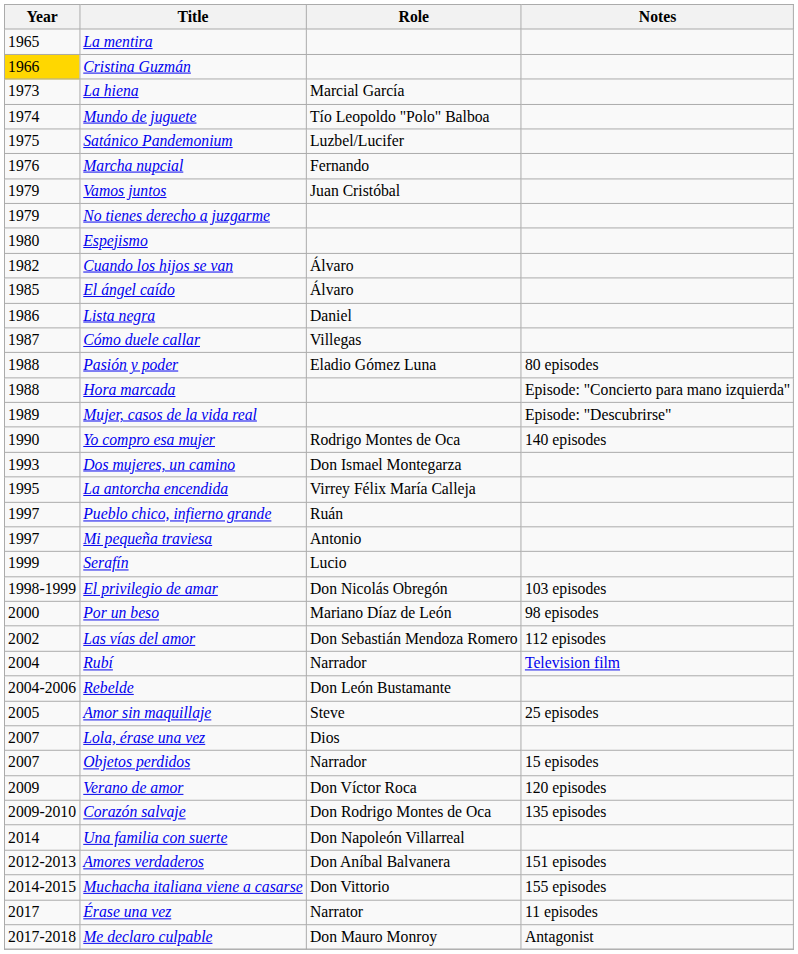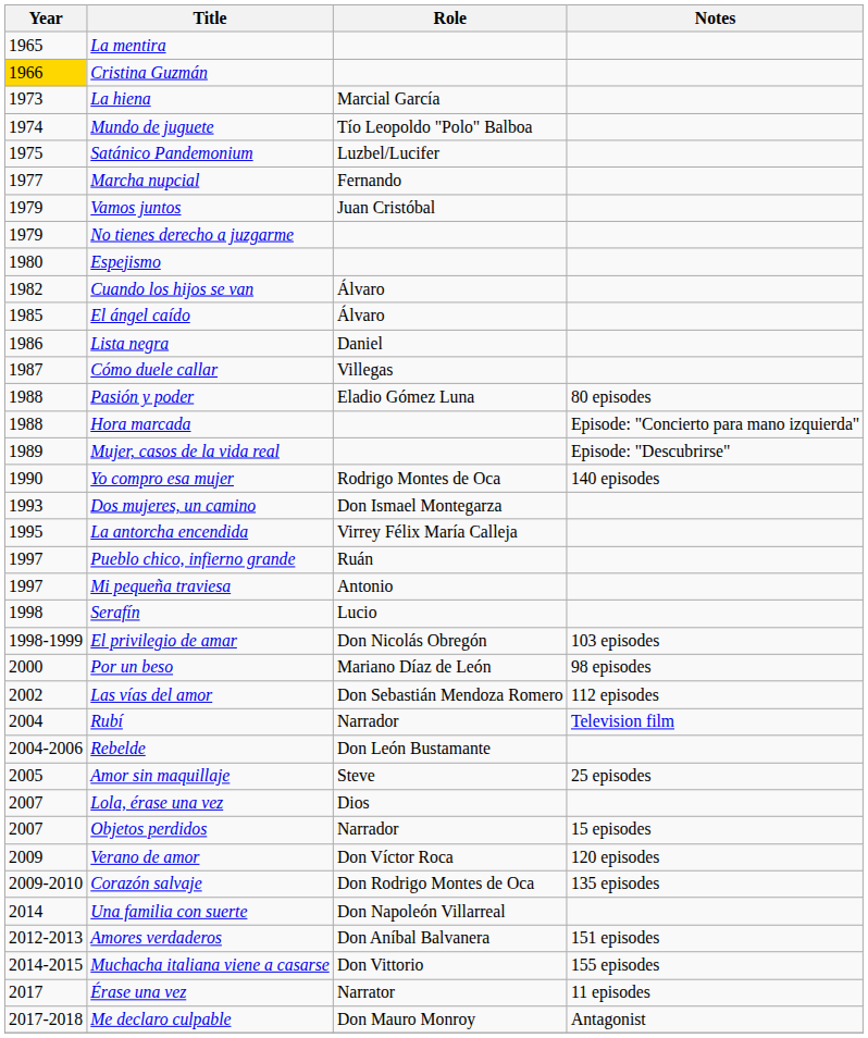 <table class="wikitable sortable">
 <tr>
 <th>Year</th>
 <th>Title</th>
 <th>Role</th>
 <th>Notes</th>
 </tr>
 <tr>
 <td>1965</td>
 <td><em><a href='#'>La mentira</a></em></td>
 <td></td>
 <td></td>
 </tr>
 <tr>
 <td style="background: gold;">1966</td>
 <td><em><a href='#'>Cristina Guzmán</a></em></td>
 <td></td>
 <td></td>
 </tr>
 <tr>
 <td>1973</td>
 <td><em><a href='#'>La hiena</a></em></td>
 <td>Marcial García</td>
 <td></td>
 </tr>
 <tr>
 <td>1974</td>
 <td><em><a href='#'>Mundo de juguete</a></em></td>
 <td>Tío Leopoldo "Polo" Balboa</td>
 <td></td>
 </tr>
 <tr>
 <td>1975</td>
 <td><em><a href='#'>Satánico Pandemonium</a></em></td>
 <td>Luzbel/Lucifer</td>
 <td></td>
 </tr>
 <tr>
-<td>1976</td>
+<td>1977</td>
 <td><em><a href='#'>Marcha nupcial</a></em></td>
 <td>Fernando</td>
 <td></td>
 </tr>
 <tr>
 <td>1979</td>
 <td><em><a href='#'>Vamos juntos</a></em></td>
 <td>Juan Cristóbal</td>
 <td></td>
 </tr>
 <tr>
 <td>1979</td>
 <td><em><a href='#'>No tienes derecho a juzgarme</a></em></td>
 <td></td>
 <td></td>
 </tr>
 <tr>
 <td>1980</td>
 <td><em><a href='#'>Espejismo</a></em></td>
 <td></td>
 <td></td>
 </tr>
 <tr>
 <td>1982</td>
 <td><em><a href='#'>Cuando los hijos se van</a></em></td>
 <td>Álvaro</td>
 <td></td>
 </tr>
 <tr>
 <td>1985</td>
 <td><em><a href='#'>El ángel caído</a></em></td>
 <td>Álvaro</td>
 <td></td>
 </tr>
 <tr>
 <td>1986</td>
 <td><em><a href='#'>Lista negra</a></em></td>
 <td>Daniel</td>
 <td></td>
 </tr>
 <tr>
 <td>1987</td>
 <td><em><a href='#'>Cómo duele callar</a></em></td>
 <td>Villegas</td>
 <td></td>
 </tr>
 <tr>
 <td>1988</td>
 <td><em><a href='#'>Pasión y poder</a></em></td>
 <td>Eladio Gómez Luna</td>
 <td>80 episodes</td>
 </tr>
 <tr>
 <td>1988</td>
 <td><em><a href='#'>Hora marcada</a></em></td>
 <td></td>
 <td>Episode: "Concierto para mano izquierda"</td>
 </tr>
 <tr>
 <td>1989</td>
 <td><em><a href='#'>Mujer, casos de la vida real</a></em></td>
 <td></td>
 <td>Episode: "Descubrirse"</td>
 </tr>
 <tr>
 <td>1990</td>
 <td><em><a href='#'>Yo compro esa mujer</a></em></td>
 <td>Rodrigo Montes de Oca</td>
 <td>140 episodes</td>
 </tr>
 <tr>
 <td>1993</td>
 <td><em><a href='#'>Dos mujeres, un camino</a></em></td>
 <td>Don Ismael Montegarza</td>
 <td></td>
 </tr>
 <tr>
 <td>1995</td>
 <td><em><a href='#'>La antorcha encendida</a></em></td>
 <td>Virrey Félix María Calleja</td>
 <td></td>
 </tr>
 <tr>
 <td>1997</td>
 <td><em><a href='#'>Pueblo chico, infierno grande</a></em></td>
 <td>Ruán</td>
 <td></td>
 </tr>
 <tr>
 <td>1997</td>
 <td><em><a href='#'>Mi pequeña traviesa </a></em></td>
 <td>Antonio</td>
 <td></td>
 </tr>
 <tr>
-<td>1999</td>
+<td>1998</td>
 <td><em><a href='#'>Serafín</a></em></td>
 <td>Lucio</td>
 <td></td>
 </tr>
 <tr>
 <td>1998-1999</td>
 <td><em><a href='#'>El privilegio de amar</a></em></td>
 <td>Don Nicolás Obregón</td>
 <td>103 episodes</td>
 </tr>
 <tr>
 <td>2000</td>
 <td><em><a href='#'>Por un beso</a></em></td>
 <td>Mariano Díaz de León</td>
 <td>98 episodes</td>
 </tr>
 <tr>
 <td>2002</td>
 <td><em><a href='#'>Las vías del amor</a></em></td>
 <td>Don Sebastián Mendoza Romero</td>
 <td>112 episodes</td>
 </tr>
 <tr>
 <td>2004</td>
 <td><em><a href='#'>Rubí</a></em></td>
 <td>Narrador</td>
 <td><a href='#'>Television film</a></td>
 </tr>
 <tr>
 <td>2004-2006</td>
 <td><em><a href='#'>Rebelde</a></em></td>
 <td>Don León Bustamante</td>
 <td></td>
 </tr>
 <tr>
 <td>2005</td>
 <td><em><a href='#'>Amor sin maquillaje</a></em></td>
 <td>Steve</td>
 <td>25 episodes</td>
 </tr>
 <tr>
 <td>2007</td>
 <td><em><a href='#'>Lola, érase una vez</a></em></td>
 <td>Dios</td>
 <td></td>
 </tr>
 <tr>
 <td>2007</td>
 <td><em><a href='#'>Objetos perdidos</a></em></td>
 <td>Narrador</td>
 <td>15 episodes</td>
 </tr>
 <tr>
 <td>2009</td>
 <td><em><a href='#'>Verano de amor</a></em></td>
 <td>Don Víctor Roca</td>
 <td>120 episodes</td>
 </tr>
 <tr>
 <td>2009-2010</td>
 <td><em><a href='#'>Corazón salvaje</a></em></td>
 <td>Don Rodrigo Montes de Oca</td>
 <td>135 episodes</td>
 </tr>
 <tr>
 <td>2014</td>
 <td><em><a href='#'>Una familia con suerte</a></em></td>
 <td>Don Napoleón Villarreal</td>
 <td></td>
 </tr>
 <tr>
 <td>2012-2013</td>
 <td><em><a href='#'>Amores verdaderos</a></em></td>
 <td>Don Aníbal Balvanera</td>
 <td>151 episodes</td>
 </tr>
 <tr>
 <td>2014-2015</td>
 <td><em><a href='#'>Muchacha italiana viene a casarse</a></em></td>
 <td>Don Vittorio</td>
 <td>155 episodes</td>
 </tr>
 <tr>
 <td>2017</td>
 <td><em><a href='#'>Érase una vez</a></em></td>
 <td>Narrator</td>
 <td>11 episodes</td>
 </tr>
 <tr>
 <td>2017-2018</td>
 <td><em><a href='#'>Me declaro culpable</a></em></td>
 <td>Don Mauro Monroy</td>
 <td>Antagonist</td>
 </tr>
 <tr>
 </tr>
 </table>
